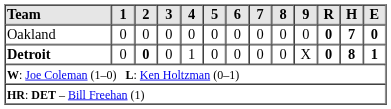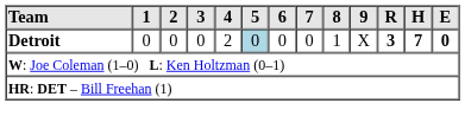 <table border=1 cellspacing=0 width=425 style="margin-left:3em;">
 <tr style="text-align:center; background-color:#e6e6e6;">
 <th align=left width=28%>Team</th>
 <th width=6%>1</th>
 <th width=6%>2</th>
 <th width=6%>3</th>
 <th width=6%>4</th>
 <th width=6%>5</th>
 <th width=6%>6</th>
 <th width=6%>7</th>
 <th width=6%>8</th>
 <th width=6%>9</th>
 <th width=6%>R</th>
 <th width=6%>H</th>
 <th width=6%>E</th>
 </tr>
 <tr style="text-align:center;">
-<td align=left>Oakland</td>
+<td align=left><strong>Detroit</strong></td>
 <td>0</td>
 <td>0</td>
 <td>0</td>
+<td>2</td>
+<td style="background: lightblue;">0</td>
 <td>0</td>
 <td>0</td>
-<td>0</td>
-<td>0</td>
-<td>0</td>
-<td>0</td>
-<td><strong>0</strong></td>
+<td>1</td>
+<td>X</td>
+<td><strong>3</strong></td>
 <td><strong>7</strong></td>
 <td><strong>0</strong></td>
-</tr>
-<tr style="text-align:center;">
-<td align=left><strong>Detroit</strong></td>
-<td>0</td>
-<td><strong>0</strong></td>
-<td>0</td>
-<td>1</td>
-<td>0</td>
-<td>0</td>
-<td>0</td>
-<td>0</td>
-<td>X</td>
-<td><strong>0</strong></td>
-<td><strong>8</strong></td>
-<td><strong>1</strong></td>
 </tr>
 <tr style="text-align:left;">
 <td colspan=13><small><strong>W</strong>: <a href='#'>Joe Coleman</a> (1–0)   <strong>L</strong>: <a href='#'>Ken Holtzman</a> (0–1)   </small></td>
 </tr>
 <tr style="text-align:left;">
 <td colspan=13><small><strong>HR</strong>: <strong>DET</strong> – <a href='#'>Bill Freehan</a> (1)</small></td>
 </tr>
 </table>
